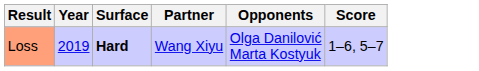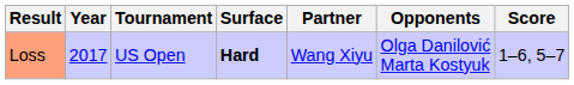 <table class="sortable wikitable">
 <tr>
 <th>Result</th>
 <th>Year</th>
+<th>Tournament</th>
 <th>Surface</th>
 <th>Partner</th>
 <th>Opponents</th>
 <th>Score</th>
 </tr>
 <tr style="background:#ccf;">
 <td style="background:#ffa07a;">Loss</td>
-<td><a href='#'>2019</a></td>
+<td><a href='#'>2017</a></td>
+<td><a href='#'>US Open</a></td>
 <td><strong>Hard</strong></td>
 <td> <a href='#'>Wang Xiyu</a></td>
 <td> <a href='#'>Olga Danilović</a> <br>  <a href='#'>Marta Kostyuk</a></td>
 <td>1–6, 5–7</td>
 </tr>
 </table>
